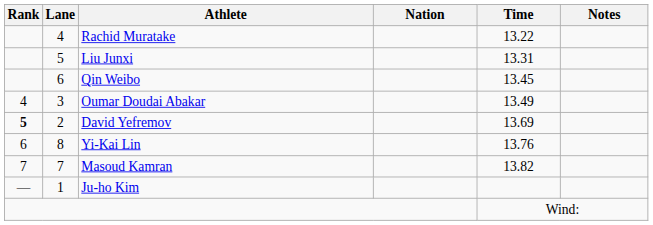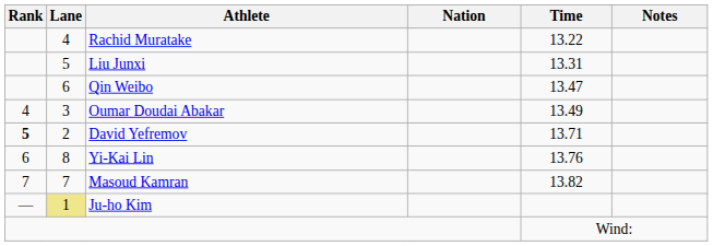 <table class="wikitable sortable" style="text-align:center;width: 60%;">
 <tr>
 <th scope="col" style="width: 10px;">Rank</th>
 <th scope="col" style="width: 10px;">Lane</th>
 <th scope="col">Athlete</th>
 <th scope="col">Nation</th>
 <th scope="col">Time</th>
 <th scope="col">Notes</th>
 </tr>
 <tr>
 <td></td>
 <td>4</td>
 <td align="left"><a href='#'>Rachid Muratake</a></td>
 <td align="left"></td>
 <td>13.22</td>
 <td></td>
 </tr>
 <tr>
 <td></td>
 <td>5</td>
 <td align="left"><a href='#'>Liu Junxi</a></td>
 <td align="left"></td>
 <td>13.31</td>
 <td></td>
 </tr>
 <tr>
 <td></td>
 <td>6</td>
 <td align="left"><a href='#'>Qin Weibo</a></td>
 <td align="left"></td>
-<td>13.45</td>
+<td>13.47</td>
 <td></td>
 </tr>
 <tr>
 <td>4</td>
 <td>3</td>
 <td align="left"><a href='#'>Oumar Doudai Abakar</a></td>
 <td align="left"></td>
 <td>13.49</td>
 <td></td>
 </tr>
 <tr>
 <td><strong>5</strong></td>
 <td>2</td>
 <td align="left"><a href='#'>David Yefremov</a></td>
 <td align="left"></td>
-<td>13.69</td>
+<td>13.71</td>
 <td></td>
 </tr>
 <tr>
 <td>6</td>
 <td>8</td>
 <td align="left"><a href='#'>Yi-Kai Lin</a></td>
 <td align="left"></td>
 <td>13.76</td>
 <td></td>
 </tr>
 <tr>
 <td>7</td>
 <td>7</td>
 <td align="left"><a href='#'>Masoud Kamran</a></td>
 <td align="left"></td>
 <td>13.82</td>
 <td></td>
 </tr>
 <tr>
 <td>—</td>
-<td>1</td>
+<td style="background: khaki;">1</td>
 <td align="left"><a href='#'>Ju-ho Kim</a></td>
 <td align="left"></td>
 <td></td>
 <td></td>
 </tr>
 <tr class="sortbottom">
 <td colspan="4"></td>
 <td colspan="2">Wind: </td>
 </tr>
 </table>
